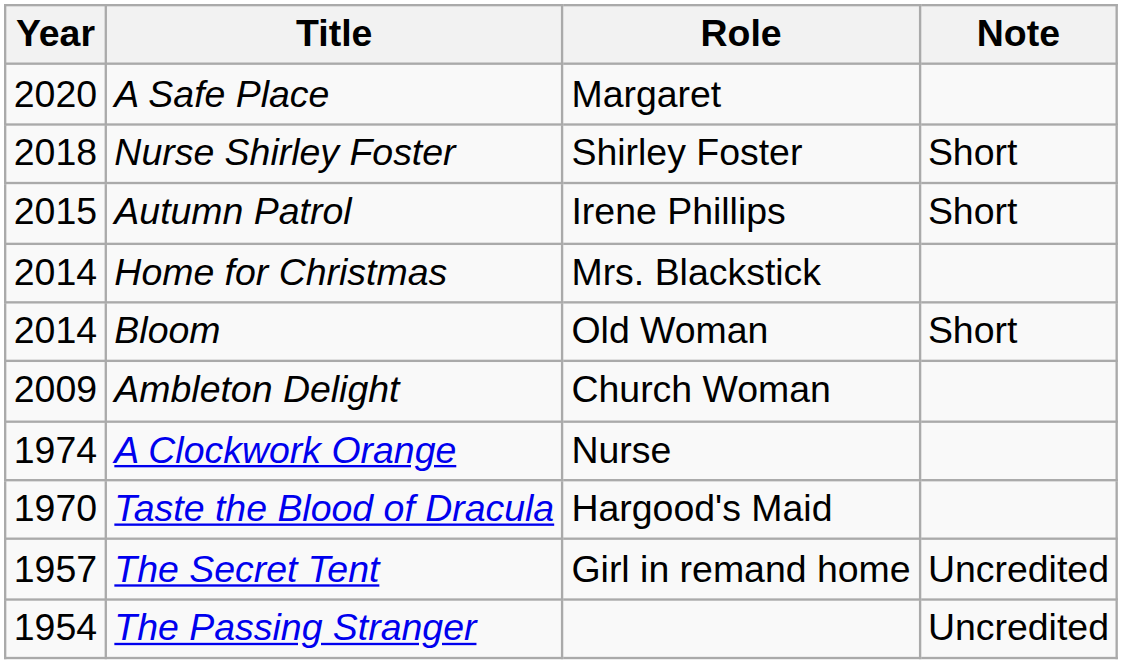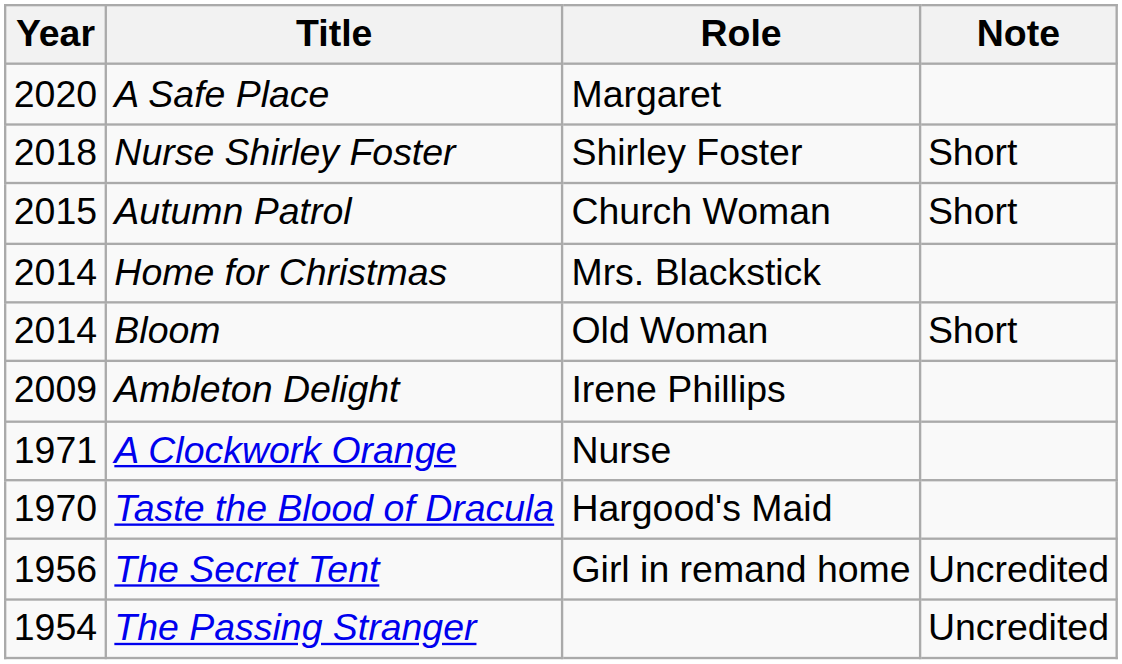 <table class="wikitable">
 <tr>
 <th>Year</th>
 <th>Title</th>
 <th>Role</th>
 <th>Note</th>
 </tr>
 <tr>
 <td>2020</td>
 <td><em>A Safe Place</em></td>
 <td>Margaret</td>
 <td></td>
 </tr>
 <tr>
 <td>2018</td>
 <td><em>Nurse Shirley Foster</em></td>
 <td>Shirley Foster</td>
 <td>Short</td>
 </tr>
 <tr>
 <td>2015</td>
 <td><em>Autumn Patrol</em></td>
-<td>Irene Phillips</td>
+<td>Church Woman</td>
 <td>Short</td>
 </tr>
 <tr>
 <td>2014</td>
 <td><em>Home for Christmas</em></td>
 <td>Mrs. Blackstick</td>
 <td></td>
 </tr>
 <tr>
 <td>2014</td>
 <td><em>Bloom</em></td>
 <td>Old Woman</td>
 <td>Short</td>
 </tr>
 <tr>
 <td>2009</td>
 <td><em>Ambleton Delight</em></td>
-<td>Church Woman</td>
+<td>Irene Phillips</td>
 <td></td>
 </tr>
 <tr>
-<td>1974</td>
+<td>1971</td>
 <td><em><a href='#'>A Clockwork Orange</a></em></td>
 <td>Nurse</td>
 <td></td>
 </tr>
 <tr>
 <td>1970</td>
 <td><em><a href='#'>Taste the Blood of Dracula</a></em></td>
 <td>Hargood's Maid</td>
 <td></td>
 </tr>
 <tr>
-<td>1957</td>
+<td>1956</td>
 <td><em><a href='#'>The Secret Tent</a></em></td>
 <td>Girl in remand home</td>
 <td>Uncredited</td>
 </tr>
 <tr>
 <td>1954</td>
 <td><em><a href='#'>The Passing Stranger</a></em></td>
 <td></td>
 <td>Uncredited</td>
 </tr>
 </table>
